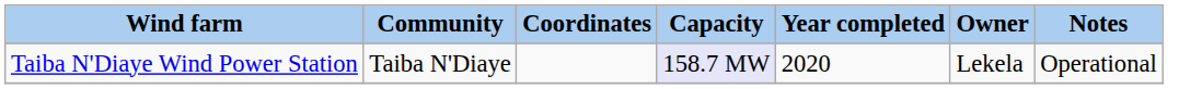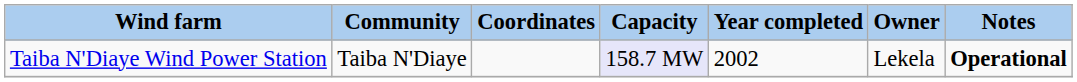 <table class="wikitable sortable">
 <tr>
 <th style="background-color:#ABCDEF;">Wind farm</th>
 <th style="background-color:#ABCDEF;">Community</th>
 <th style="background-color:#ABCDEF;">Coordinates</th>
 <th style="background-color:#ABCDEF;">Capacity</th>
 <th style="background-color:#ABCDEF;">Year completed</th>
 <th style="background-color:#ABCDEF;">Owner</th>
 <th style="background-color:#ABCDEF;">Notes</th>
 </tr>
 <tr>
 <td><a href='#'>Taiba N'Diaye Wind Power Station</a></td>
 <td>Taiba N'Diaye</td>
 <td></td>
 <td style="background: lavender;">158.7 MW</td>
-<td>2020</td>
+<td>2002</td>
 <td>Lekela</td>
-<td>Operational</td>
+<td><strong>Operational</strong></td>
 </tr>
 <tr>
 </tr>
 </table>
